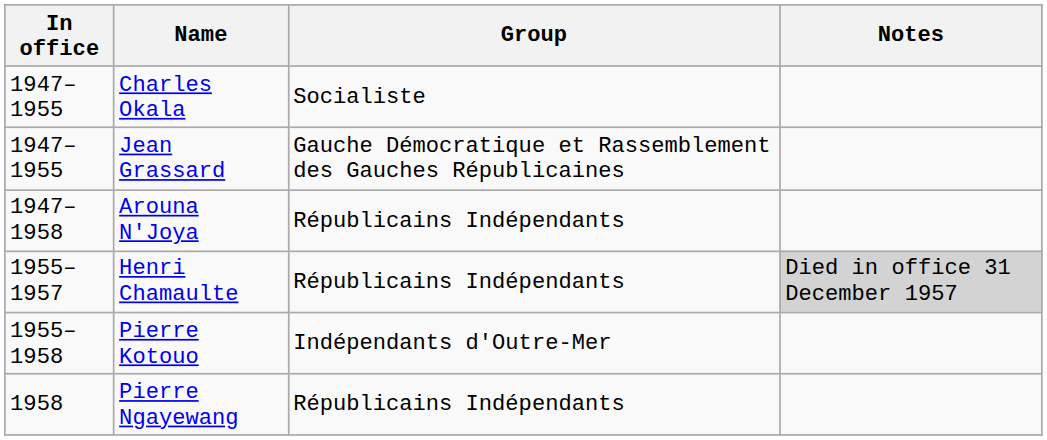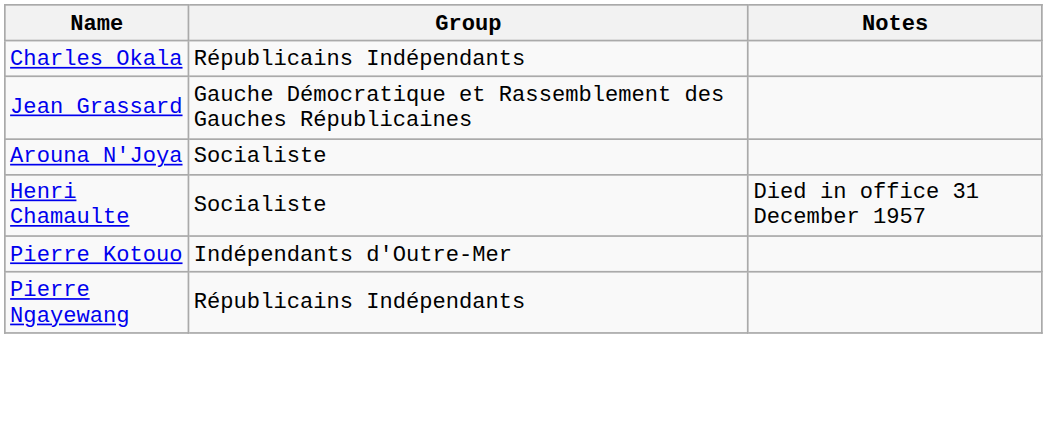 <table Class="wikitable sortable">
 <tr>
-<th>In office</th>
 <th>Name</th>
 <th>Group</th>
 <th>Notes</th>
 </tr>
 <tr>
-<td>1947–1955</td>
 <td><a href='#'>Charles Okala</a></td>
-<td>Socialiste</td>
+<td>Républicains Indépendants</td>
 <td></td>
 </tr>
 <tr>
-<td>1947–1955</td>
 <td><a href='#'>Jean Grassard</a></td>
 <td>Gauche Démocratique et Rassemblement des Gauches Républicaines</td>
 <td></td>
 </tr>
 <tr>
-<td>1947–1958</td>
 <td><a href='#'>Arouna N'Joya</a></td>
-<td>Républicains Indépendants</td>
+<td>Socialiste</td>
 <td></td>
 </tr>
 <tr>
-<td>1955–1957</td>
 <td><a href='#'>Henri Chamaulte</a></td>
-<td>Républicains Indépendants</td>
-<td style="background: lightgrey;">Died in office 31 December 1957</td>
+<td>Socialiste</td>
+<td>Died in office 31 December 1957</td>
 </tr>
 <tr>
-<td>1955–1958</td>
 <td><a href='#'>Pierre Kotouo</a></td>
 <td>Indépendants d'Outre-Mer</td>
 <td></td>
 </tr>
 <tr>
-<td>1958</td>
 <td><a href='#'>Pierre Ngayewang</a></td>
 <td>Républicains Indépendants</td>
 <td></td>
 </tr>
 </table>
